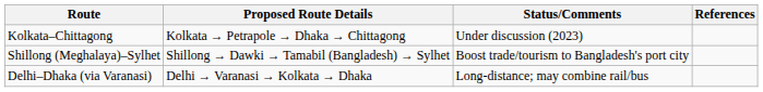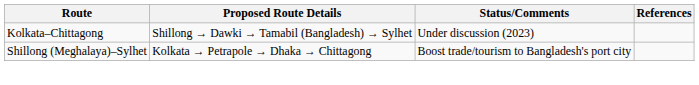 <table class="wikitable">
 <tr>
 <th>Route</th>
 <th>Proposed Route Details</th>
 <th>Status/Comments</th>
 <th>References</th>
 </tr>
 <tr>
 <td>Kolkata–Chittagong</td>
-<td>Kolkata → Petrapole → Dhaka → Chittagong</td>
+<td>Shillong → Dawki → Tamabil (Bangladesh) → Sylhet</td>
 <td>Under discussion (2023)</td>
 <td></td>
 </tr>
 <tr>
 <td>Shillong (Meghalaya)–Sylhet</td>
-<td>Shillong → Dawki → Tamabil (Bangladesh) → Sylhet</td>
+<td>Kolkata → Petrapole → Dhaka → Chittagong</td>
 <td>Boost trade/tourism to Bangladesh's port city</td>
 <td></td>
 </tr>
-<tr>
-<td>Delhi–Dhaka (via Varanasi)</td>
-<td>Delhi → Varanasi → Kolkata → Dhaka</td>
-<td>Long-distance; may combine rail/bus</td>
-<td></td>
-</tr>
 </table>
